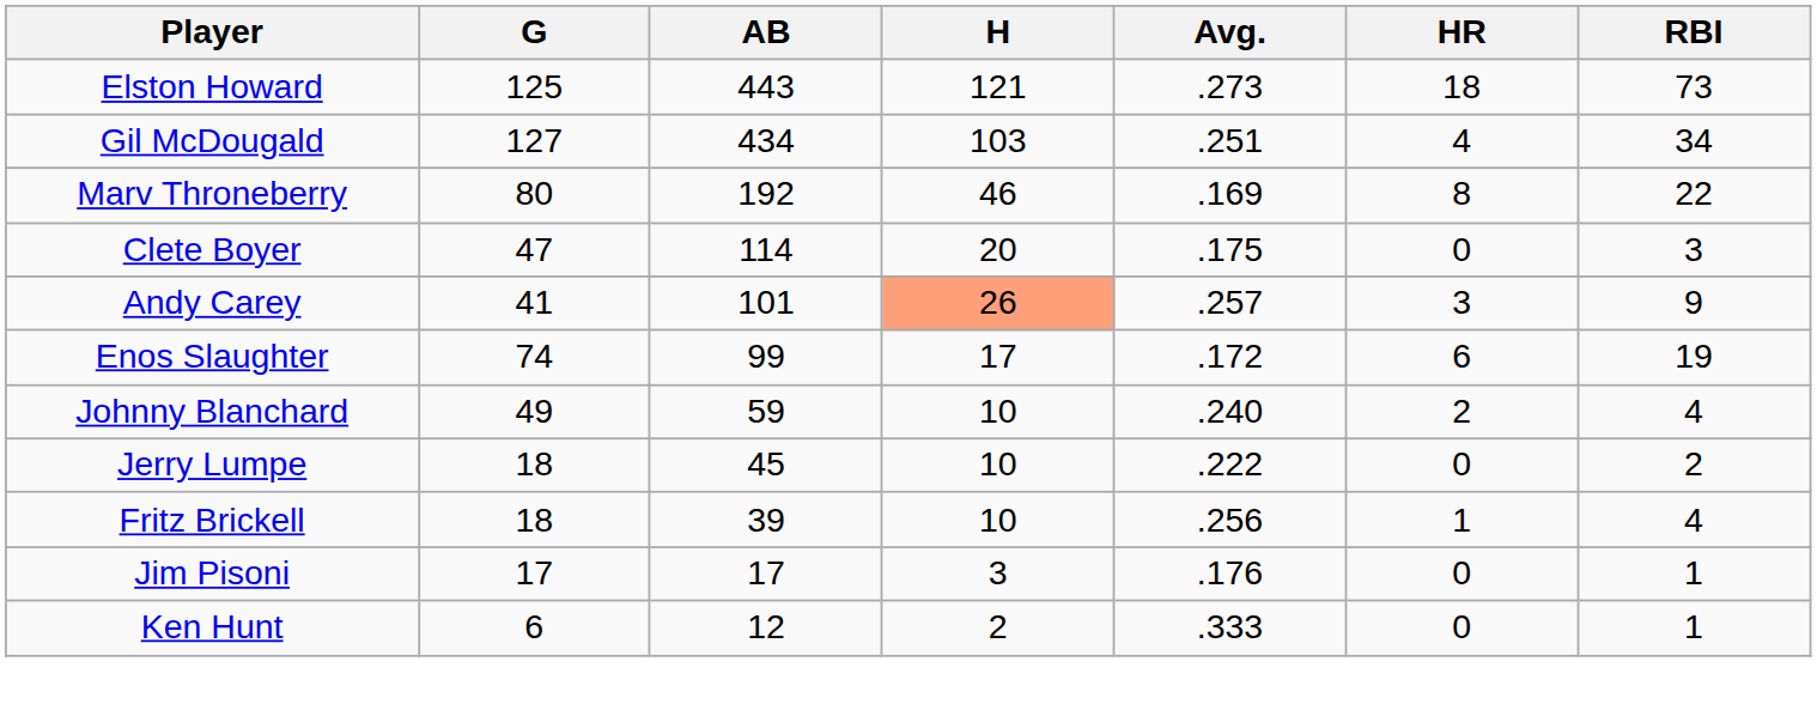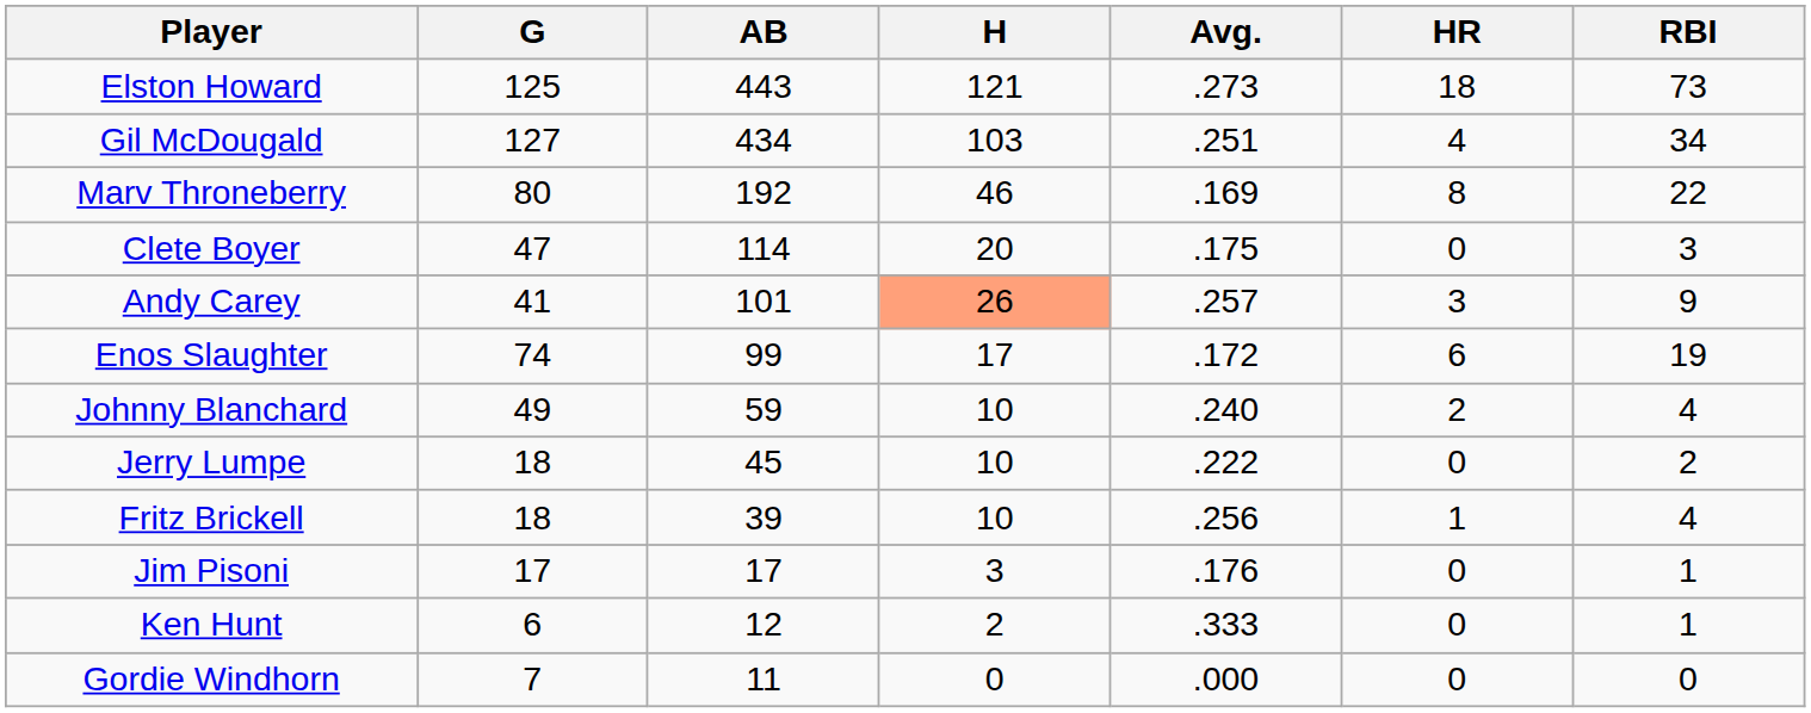 <table class="wikitable sortable">
 <tr>
 <th bgcolor="#DDDDFF" width="16%">Player</th>
 <th bgcolor="#DDDDFF" width="9%">G</th>
 <th bgcolor="#DDDDFF" width="9%">AB</th>
 <th bgcolor="#DDDDFF" width="9%">H</th>
 <th bgcolor="#DDDDFF" width="9%">Avg.</th>
 <th bgcolor="#DDDDFF" width="9%">HR</th>
 <th bgcolor="#DDDDFF" width="9%">RBI</th>
 </tr>
 <tr align="center">
 <td><a href='#'>Elston Howard</a></td>
 <td>125</td>
 <td>443</td>
 <td>121</td>
 <td>.273</td>
 <td>18</td>
 <td>73</td>
 </tr>
 <tr align="center">
 <td><a href='#'>Gil McDougald</a></td>
 <td>127</td>
 <td>434</td>
 <td>103</td>
 <td>.251</td>
 <td>4</td>
 <td>34</td>
 </tr>
 <tr align="center">
 <td><a href='#'>Marv Throneberry</a></td>
 <td>80</td>
 <td>192</td>
 <td>46</td>
 <td>.169</td>
 <td>8</td>
 <td>22</td>
 </tr>
 <tr align="center">
 <td><a href='#'>Clete Boyer</a></td>
 <td>47</td>
 <td>114</td>
 <td>20</td>
 <td>.175</td>
 <td>0</td>
 <td>3</td>
 </tr>
 <tr align="center">
 <td><a href='#'>Andy Carey</a></td>
 <td>41</td>
 <td>101</td>
 <td style="background: lightsalmon;">26</td>
 <td>.257</td>
 <td>3</td>
 <td>9</td>
 </tr>
 <tr align="center">
 <td><a href='#'>Enos Slaughter</a></td>
 <td>74</td>
 <td>99</td>
 <td>17</td>
 <td>.172</td>
 <td>6</td>
 <td>19</td>
 </tr>
 <tr align="center">
 <td><a href='#'>Johnny Blanchard</a></td>
 <td>49</td>
 <td>59</td>
 <td>10</td>
 <td>.240</td>
 <td>2</td>
 <td>4</td>
 </tr>
 <tr align="center">
 <td><a href='#'>Jerry Lumpe</a></td>
 <td>18</td>
 <td>45</td>
 <td>10</td>
 <td>.222</td>
 <td>0</td>
 <td>2</td>
 </tr>
 <tr align="center">
 <td><a href='#'>Fritz Brickell</a></td>
 <td>18</td>
 <td>39</td>
 <td>10</td>
 <td>.256</td>
 <td>1</td>
 <td>4</td>
 </tr>
 <tr align="center">
 <td><a href='#'>Jim Pisoni</a></td>
 <td>17</td>
 <td>17</td>
 <td>3</td>
 <td>.176</td>
 <td>0</td>
 <td>1</td>
 </tr>
 <tr align="center">
 <td><a href='#'>Ken Hunt</a></td>
 <td>6</td>
 <td>12</td>
 <td>2</td>
 <td>.333</td>
 <td>0</td>
 <td>1</td>
 </tr>
+<tr align="center">
+<td><a href='#'>Gordie Windhorn</a></td>
+<td>7</td>
+<td>11</td>
+<td>0</td>
+<td>.000</td>
+<td>0</td>
+<td>0</td>
+</tr>
 </table>
